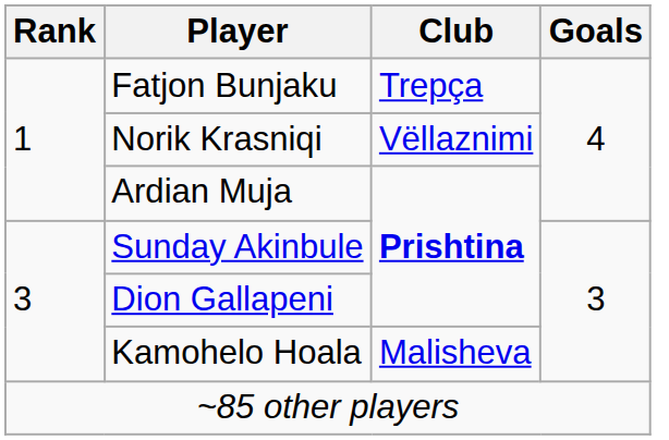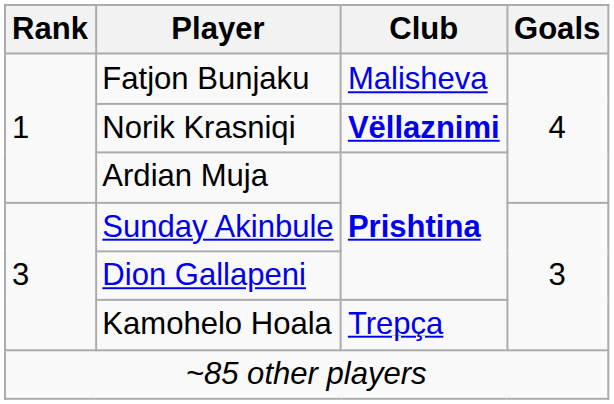 <table class="wikitable">
 <tr>
 <th>Rank</th>
 <th>Player</th>
 <th>Club</th>
 <th>Goals</th>
 </tr>
 <tr>
 <td rowspan="3">1</td>
 <td> Fatjon Bunjaku</td>
-<td><a href='#'>Trepça</a></td>
+<td><a href='#'>Malisheva</a></td>
 <td rowspan="3" align="center">4</td>
 </tr>
 <tr>
 <td> Norik Krasniqi</td>
-<td><a href='#'>Vëllaznimi</a></td>
+<td><strong><a href='#'>Vëllaznimi</a></strong></td>
 </tr>
 <tr>
 <td> Ardian Muja</td>
 <td rowspan="3"><a href='#'><strong>Prishtina</strong></a></td>
 </tr>
 <tr>
 <td rowspan="3">3</td>
 <td> <a href='#'>Sunday Akinbule</a></td>
 <td rowspan="3" align="center">3</td>
 </tr>
 <tr>
 <td> <a href='#'>Dion Gallapeni</a></td>
 </tr>
 <tr>
 <td> Kamohelo Hoala</td>
-<td><a href='#'>Malisheva</a></td>
+<td><a href='#'>Trepça</a></td>
 </tr>
 <tr>
 <td colspan="4" align="center"><em>~85 other players</em></td>
 </tr>
 </table>
